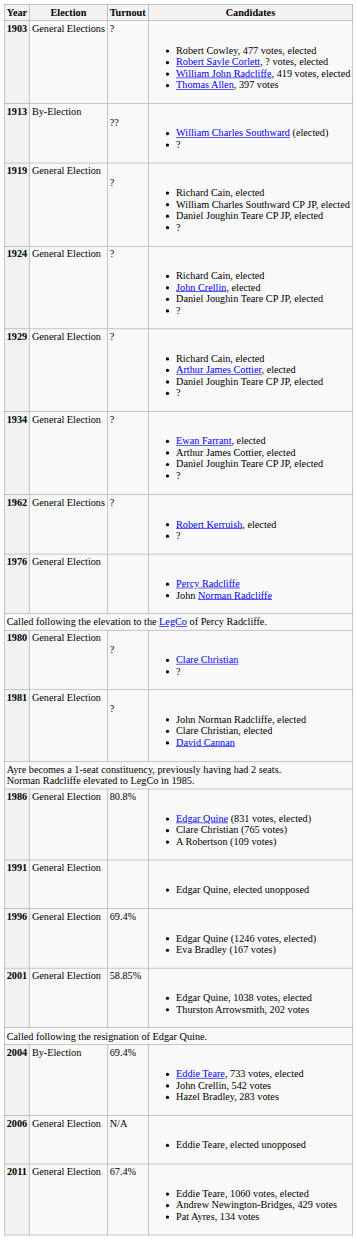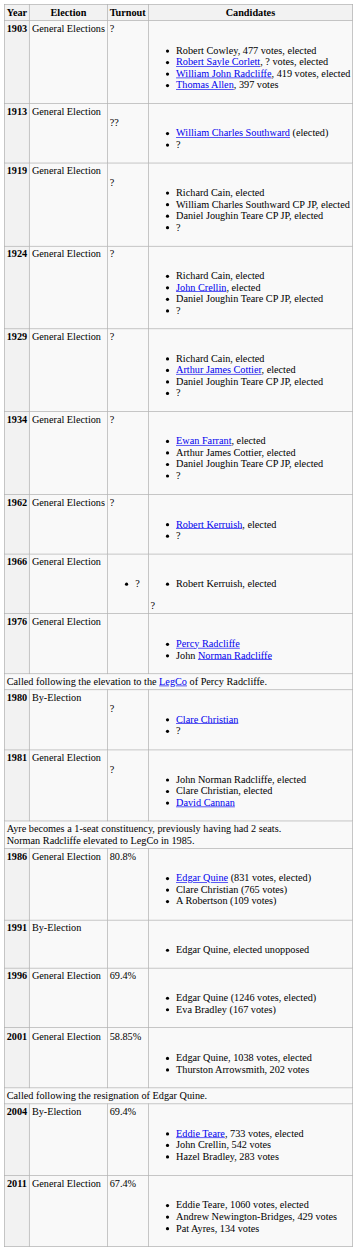 <table class="wikitable" border="1">
 <tr>
 <th>Year</th>
 <th>Election</th>
 <th>Turnout</th>
 <th>Candidates</th>
 </tr>
 <tr valign="top">
 <th>1903</th>
 <td>General Elections</td>
 <td>?</td>
 <td><br><ul><li>Robert Cowley, 477 votes, elected</li><li><a href='#'>Robert Sayle Corlett</a>, ? votes, elected</li><li><a href='#'>William John Radcliffe</a>, 419 votes, elected</li><li><a href='#'>Thomas Allen</a>, 397 votes</li></ul></td>
 </tr>
 <tr valign="top">
 <th>1913</th>
-<td>By-Election</td>
+<td>General Election</td>
 <td><br>??</td>
 <td><br><ul><li><a href='#'>William Charles Southward</a> (elected)</li><li>?</li></ul></td>
 </tr>
 <tr valign="top">
 <th>1919</th>
 <td>General Election</td>
 <td><br>?</td>
 <td><br><ul><li>Richard Cain, elected</li><li>William Charles Southward CP JP, elected</li><li>Daniel Joughin Teare CP JP, elected</li><li>?</li></ul></td>
 </tr>
 <tr valign="top">
 <th>1924</th>
 <td>General Election</td>
 <td>?</td>
 <td><br><ul><li>Richard Cain, elected</li><li><a href='#'>John Crellin</a>, elected</li><li>Daniel Joughin Teare CP JP, elected</li><li>?</li></ul></td>
 </tr>
 <tr valign="top">
 <th>1929</th>
 <td>General Election</td>
 <td>?</td>
 <td><br><ul><li>Richard Cain, elected</li><li><a href='#'>Arthur James Cottier</a>, elected</li><li>Daniel Joughin Teare CP JP, elected</li><li>?</li></ul></td>
 </tr>
 <tr valign="top">
 <th>1934</th>
 <td>General Election</td>
 <td>?</td>
 <td><br><ul><li><a href='#'>Ewan Farrant</a>, elected</li><li>Arthur James Cottier, elected</li><li>Daniel Joughin Teare CP JP, elected</li><li>?</li></ul></td>
 </tr>
 <tr valign="top">
 <th>1962</th>
 <td>General Elections</td>
 <td>?</td>
 <td><br><ul><li><a href='#'>Robert Kerruish</a>, elected</li><li>?</li></ul></td>
 </tr>
 <tr valign="top">
+<th>1966</th>
+<td>General Election</td>
+<td><br><ul><li>?</li></ul></td>
+<td><br><ul><li>Robert Kerruish, elected</li></ul>?</td>
+</tr>
+<tr valign="top">
 <th>1976</th>
 <td>General Election</td>
 <td></td>
 <td><br><ul><li><a href='#'>Percy Radcliffe</a></li><li>John <a href='#'>Norman Radcliffe</a></li></ul></td>
 </tr>
 <tr>
 <td colspan="4">Called following the elevation to the <a href='#'>LegCo</a> of Percy Radcliffe.</td>
 </tr>
 <tr valign="top">
 <th>1980</th>
-<td>General Election</td>
+<td>By-Election</td>
 <td><br>?</td>
 <td><br><ul><li><a href='#'>Clare Christian</a></li><li>?</li></ul></td>
 </tr>
 <tr valign="top">
 <th>1981</th>
 <td>General Election</td>
 <td><br>?</td>
 <td><br><ul><li>John Norman Radcliffe, elected</li><li>Clare Christian, elected</li><li><a href='#'>David Cannan</a></li></ul></td>
 </tr>
 <tr>
 <td colspan="4">Ayre becomes a 1-seat constituency, previously having had 2 seats.<br>Norman Radcliffe elevated to LegCo in 1985.</td>
 </tr>
 <tr valign="top">
 <th>1986</th>
 <td>General Election</td>
 <td>80.8%</td>
 <td><br><ul><li><a href='#'>Edgar Quine</a> (831 votes, elected)</li><li>Clare Christian (765 votes)</li><li>A Robertson (109 votes)</li></ul></td>
 </tr>
 <tr valign="top">
 <th>1991</th>
-<td>General Election</td>
+<td>By-Election</td>
 <td></td>
 <td><br><ul><li>Edgar Quine, elected unopposed</li></ul></td>
 </tr>
 <tr valign="top">
 <th>1996</th>
 <td>General Election</td>
 <td>69.4%</td>
 <td><br><ul><li>Edgar Quine (1246 votes, elected)</li><li>Eva Bradley (167 votes)</li></ul></td>
 </tr>
 <tr valign="top">
 <th>2001 </th>
 <td>General Election</td>
 <td>58.85%</td>
 <td><br><ul><li>Edgar Quine, 1038 votes, elected</li><li>Thurston Arrowsmith, 202 votes</li></ul></td>
 </tr>
 <tr>
 <td colspan="4">Called following the resignation of Edgar Quine.</td>
 </tr>
 <tr valign="top">
 <th>2004 </th>
 <td>By-Election</td>
 <td>69.4%</td>
 <td><br><ul><li><a href='#'>Eddie Teare</a>, 733 votes, elected</li><li>John Crellin, 542 votes</li><li>Hazel Bradley, 283 votes</li></ul></td>
 </tr>
 <tr valign="top">
-<th>2006 </th>
-<td>General Election</td>
-<td>N/A</td>
-<td><br><ul><li>Eddie Teare, elected unopposed</li></ul></td>
-</tr>
-<tr valign="top">
 <th>2011 </th>
 <td>General Election</td>
 <td>67.4%</td>
 <td><br><ul><li>Eddie Teare, 1060 votes, elected</li><li>Andrew Newington-Bridges, 429 votes</li><li>Pat Ayres, 134 votes</li></ul></td>
 </tr>
 </table>
